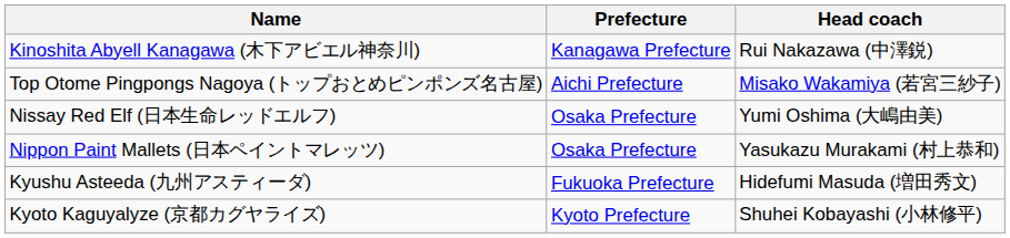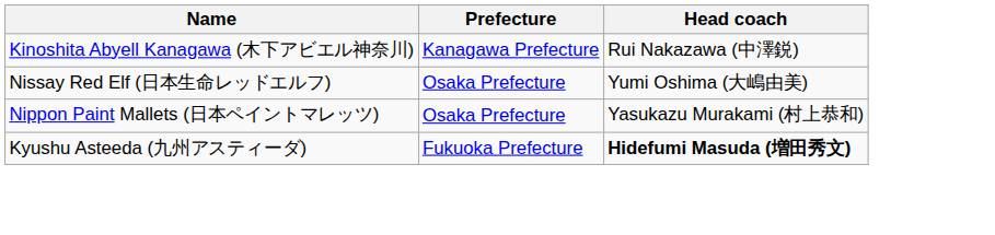 <table class="wikitable">
 <tr>
 <th>Name</th>
 <th>Prefecture</th>
 <th>Head coach</th>
 </tr>
 <tr>
 <td><a href='#'>Kinoshita Abyell Kanagawa</a> (木下アビエル神奈川)</td>
 <td><a href='#'>Kanagawa Prefecture</a></td>
 <td> Rui Nakazawa (中澤鋭)</td>
-</tr>
-<tr>
-<td>Top Otome Pingpongs Nagoya (トップおとめピンポンズ名古屋)</td>
-<td><a href='#'>Aichi Prefecture</a></td>
-<td> <a href='#'>Misako Wakamiya</a> (若宮三紗子)</td>
 </tr>
 <tr>
 <td>Nissay Red Elf (日本生命レッドエルフ)</td>
 <td><a href='#'>Osaka Prefecture</a></td>
 <td> Yumi Oshima (大嶋由美)</td>
 </tr>
 <tr>
 <td><a href='#'>Nippon Paint</a> Mallets (日本ペイントマレッツ)</td>
 <td><a href='#'>Osaka Prefecture</a></td>
 <td> Yasukazu Murakami (村上恭和)</td>
 </tr>
 <tr>
 <td>Kyushu Asteeda (九州アスティーダ)</td>
 <td><a href='#'>Fukuoka Prefecture</a></td>
-<td> Hidefumi Masuda (増田秀文)</td>
-</tr>
-<tr>
-<td>Kyoto Kaguyalyze (京都カグヤライズ)</td>
-<td><a href='#'>Kyoto Prefecture</a></td>
-<td> Shuhei Kobayashi (小林修平)</td>
+<td><strong> Hidefumi Masuda (増田秀文)</strong></td>
 </tr>
 </table>
